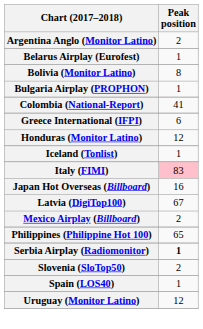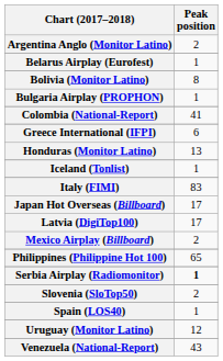 <table class="wikitable sortable plainrowheaders" style="text-align:center">
 <tr>
 <th>Chart (2017–2018)</th>
 <th>Peak<br>position</th>
 </tr>
 <tr>
 <th scope="row">Argentina Anglo (<a href='#'>Monitor Latino</a>)</th>
 <td>2</td>
 </tr>
 <tr>
 </tr>
 <tr>
 </tr>
 <tr>
 <th scope="row">Belarus Airplay (Eurofest)</th>
 <td>1</td>
 </tr>
 <tr>
 </tr>
 <tr>
 </tr>
 <tr>
 <th scope="row">Bolivia (<a href='#'>Monitor Latino</a>)</th>
 <td>8</td>
 </tr>
 <tr>
 <th scope="row">Bulgaria Airplay (<a href='#'>PROPHON</a>)</th>
 <td>1</td>
 </tr>
 <tr>
 </tr>
 <tr>
 </tr>
 <tr>
 <th scope="row">Colombia (<a href='#'>National-Report</a>)</th>
 <td>41</td>
 </tr>
 <tr>
 </tr>
 <tr>
 </tr>
 <tr>
 </tr>
 <tr>
 </tr>
 <tr>
 </tr>
 <tr>
 <th scope="row">Greece International (<a href='#'>IFPI</a>)</th>
 <td>6</td>
 </tr>
 <tr>
 <th scope="row">Honduras (<a href='#'>Monitor Latino</a>)</th>
-<td>12</td>
+<td>13</td>
 </tr>
 <tr>
 </tr>
 <tr>
 </tr>
 <tr>
 </tr>
 <tr>
 </tr>
 <tr>
 <th scope="row">Iceland (<a href='#'>Tonlist</a>)</th>
 <td>1</td>
 </tr>
 <tr>
 </tr>
 <tr>
 <th scope="row">Italy (<a href='#'>FIMI</a>)</th>
-<td style="background: pink;">83</td>
+<td>83</td>
 </tr>
 <tr>
 <th scope="row">Japan Hot Overseas (<em><a href='#'>Billboard</a></em>)</th>
-<td style="text-align:center">16</td>
+<td style="text-align:center">17</td>
 </tr>
 <tr>
 <th scope="row">Latvia (<a href='#'>DigiTop100</a>)</th>
-<td>67</td>
+<td>17</td>
 </tr>
 <tr>
 <th scope="row"><a href='#'>Mexico Airplay</a> (<em><a href='#'>Billboard</a></em>)</th>
 <td>2</td>
 </tr>
 <tr>
 </tr>
 <tr>
 </tr>
 <tr>
 </tr>
 <tr>
 </tr>
 <tr>
 <th scope="row">Philippines (<a href='#'>Philippine Hot 100</a>)</th>
 <td>65</td>
 </tr>
 <tr>
 </tr>
 <tr>
 </tr>
 <tr>
 </tr>
 <tr>
 </tr>
 <tr>
 <th scope="row">Serbia Airplay (<a href='#'>Radiomonitor</a>)</th>
 <td><strong>1</strong></td>
 </tr>
 <tr>
 </tr>
 <tr>
 </tr>
 <tr>
 <th scope="row">Slovenia (<a href='#'>SloTop50</a>)</th>
 <td>2</td>
 </tr>
 <tr>
 </tr>
 <tr>
 <th scope="row">Spain (<a href='#'>LOS40</a>)</th>
 <td align="center">1</td>
 </tr>
 <tr>
 </tr>
 <tr>
 </tr>
 <tr>
 </tr>
 <tr>
 <th scope="row">Uruguay (<a href='#'>Monitor Latino</a>)</th>
 <td>12</td>
 </tr>
 <tr>
 </tr>
 <tr>
 </tr>
 <tr>
 </tr>
 <tr>
 </tr>
 <tr>
 </tr>
 <tr>
 </tr>
 <tr>
 </tr>
 <tr>
 </tr>
+<tr>
+<th scope="row">Venezuela (<a href='#'>National-Report</a>)</th>
+<td>43</td>
+</tr>
 </table>
